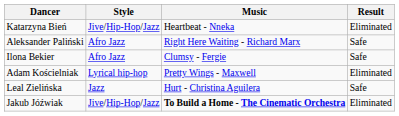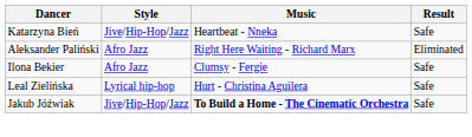 <table class="wikitable">
 <tr>
 <th>Dancer</th>
 <th>Style</th>
 <th>Music</th>
 <th>Result</th>
 </tr>
 <tr>
 <td>Katarzyna Bień</td>
 <td><a href='#'>Jive</a>/<a href='#'>Hip-Hop</a>/<a href='#'>Jazz</a></td>
 <td>Heartbeat - <a href='#'>Nneka</a></td>
-<td>Eliminated</td>
+<td>Safe</td>
 </tr>
 <tr>
 <td>Aleksander Paliński</td>
 <td><a href='#'>Afro Jazz</a></td>
 <td><a href='#'>Right Here Waiting</a> - <a href='#'>Richard Marx</a></td>
-<td>Safe</td>
+<td>Eliminated</td>
 </tr>
 <tr>
 <td>Ilona Bekier</td>
 <td><a href='#'>Afro Jazz</a></td>
 <td><a href='#'>Clumsy</a> - <a href='#'>Fergie</a></td>
 <td>Safe</td>
 </tr>
 <tr>
-<td>Adam Kościelniak</td>
+<td>Leal Zielińska</td>
 <td><a href='#'>Lyrical hip-hop</a></td>
-<td><a href='#'>Pretty Wings</a> - <a href='#'>Maxwell</a></td>
-<td>Eliminated</td>
-</tr>
-<tr>
-<td>Leal Zielińska</td>
-<td><a href='#'>Jazz</a></td>
 <td><a href='#'>Hurt</a> - <a href='#'>Christina Aguilera</a></td>
 <td>Safe</td>
 </tr>
 <tr>
 <td>Jakub Jóźwiak</td>
 <td><a href='#'>Jive</a>/<a href='#'>Hip-Hop</a>/<a href='#'>Jazz</a></td>
 <td><strong>To Build a Home - <a href='#'>The Cinematic Orchestra</a></strong></td>
-<td>Eliminated</td>
+<td>Safe</td>
 </tr>
 </table>
